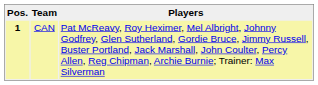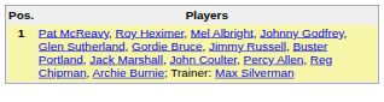 <table style="border-style:solid; border-width:1px; border-color:#808080; background-color:#EFEFEF;" cellspacing="2" cellpadding="2" width="500">
 <tr bgcolor="#EFEFEF">
 <th>Pos.</th>
-<th>Team</th>
 <th>Players</th>
 </tr>
 <tr align="center" valign="top" bgcolor="#F7F6A8">
 <th>1</th>
-<td><a href='#'>CAN</a></td>
 <td align="left"><a href='#'>Pat McReavy</a>, <a href='#'>Roy Heximer</a>, <a href='#'>Mel Albright</a>, <a href='#'>Johnny Godfrey</a>, <a href='#'>Glen Sutherland</a>, <a href='#'>Gordie Bruce</a>, <a href='#'>Jimmy Russell</a>, <a href='#'>Buster Portland</a>, <a href='#'>Jack Marshall</a>, <a href='#'>John Coulter</a>, <a href='#'>Percy Allen</a>, <a href='#'>Reg Chipman</a>, <a href='#'>Archie Burnie</a>; Trainer: <a href='#'>Max Silverman</a></td>
 </tr>
 </table>
